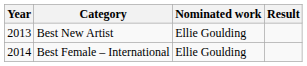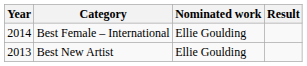 <table class="wikitable">
 <tr>
 <th>Year</th>
 <th>Category</th>
 <th>Nominated work</th>
 <th>Result</th>
 </tr>
 <tr>
+<td>2014</td>
+<td>Best Female – International</td>
+<td>Ellie Goulding</td>
+<td></td>
+</tr>
+<tr>
 <td>2013</td>
 <td>Best New Artist</td>
 <td>Ellie Goulding</td>
 <td></td>
 </tr>
-<tr>
-<td>2014</td>
-<td>Best Female – International</td>
-<td>Ellie Goulding</td>
-<td></td>
-</tr>
 </table>
